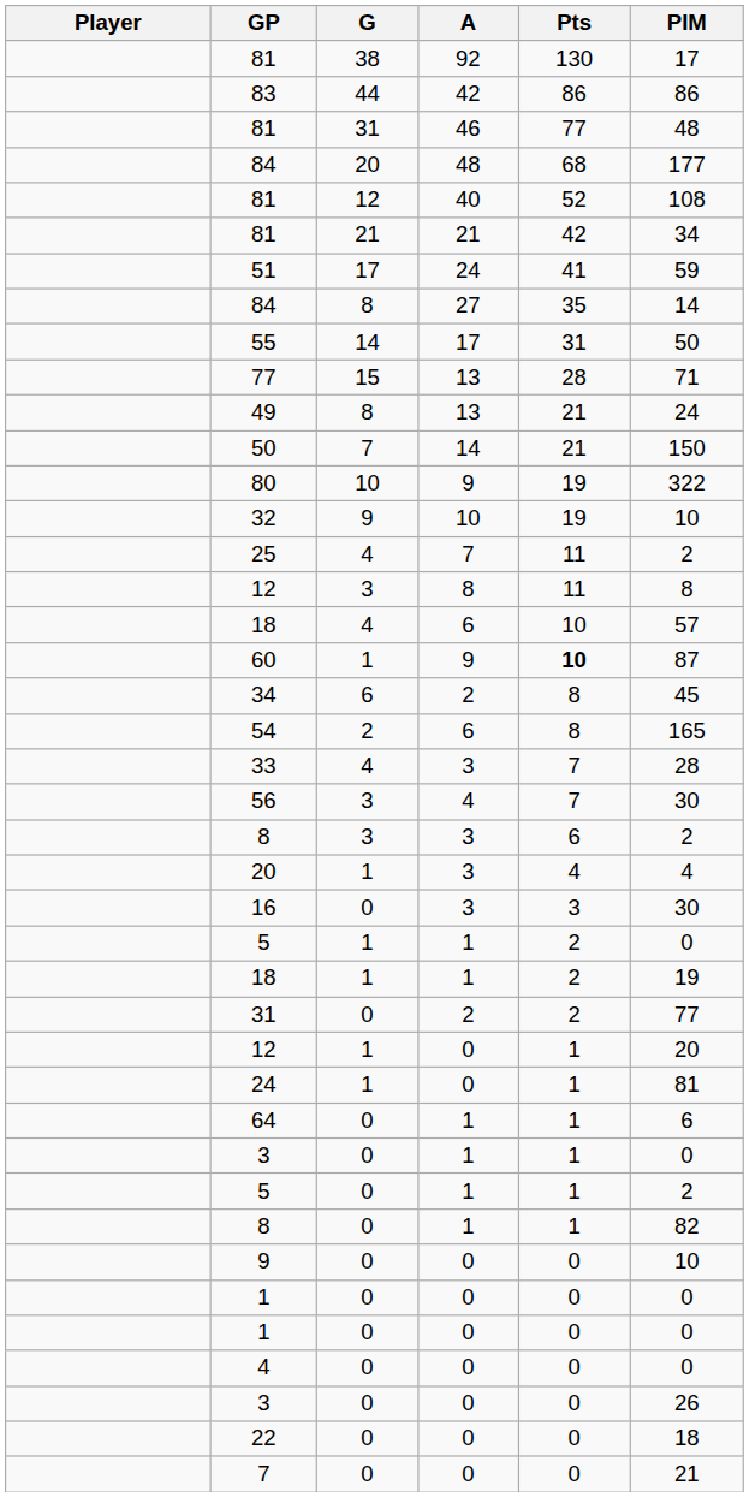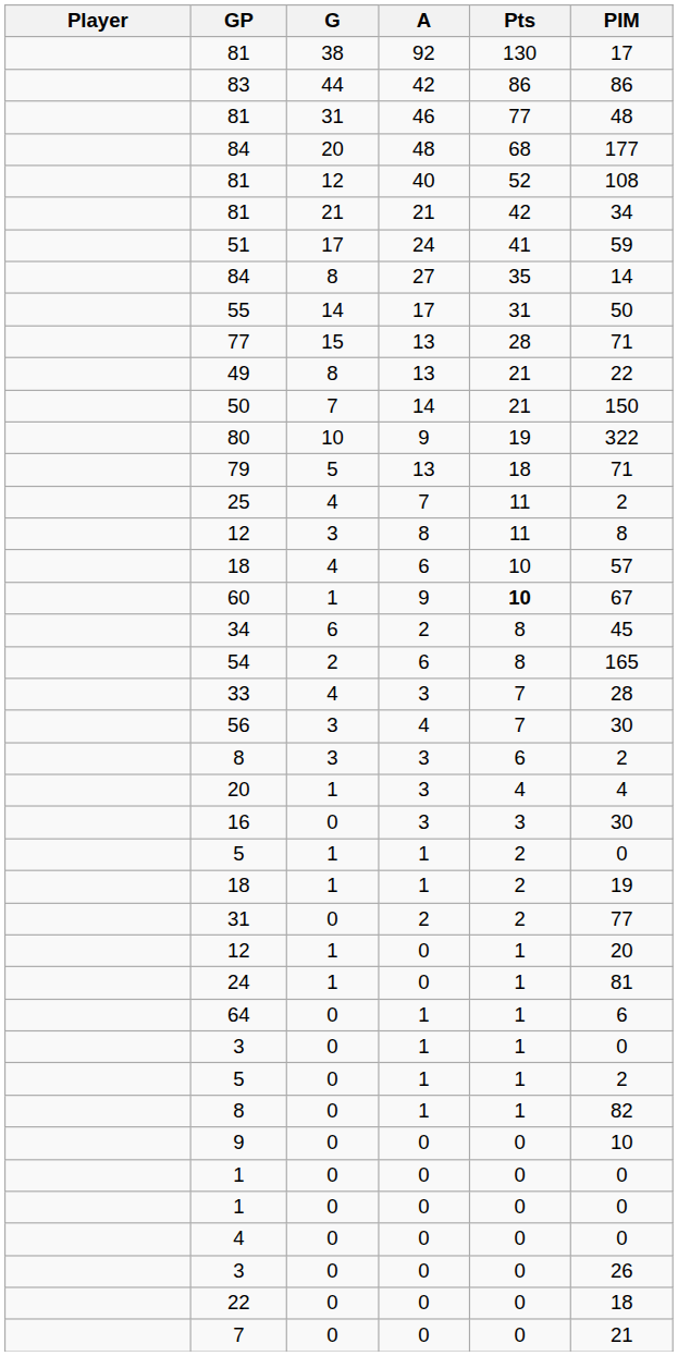 <table class="wikitable sortable" width="60%">
 <tr ALIGN="center">
 <th bgcolor="#DDDDFF" width="10%">Player</th>
 <th bgcolor="#DDDDFF" width="5%">GP</th>
 <th bgcolor="#DDDDFF" width="5%">G</th>
 <th bgcolor="#DDDDFF" width="5%">A</th>
 <th bgcolor="#DDDDFF" width="5%">Pts</th>
 <th bgcolor="#DDDDFF" width="5%">PIM</th>
 </tr>
 <tr align="center">
 <td align="right"></td>
 <td>81</td>
 <td>38</td>
 <td>92</td>
 <td>130</td>
 <td>17</td>
 </tr>
 <tr align="center">
 <td align="right"></td>
 <td>83</td>
 <td>44</td>
 <td>42</td>
 <td>86</td>
 <td>86</td>
 </tr>
 <tr align="center">
 <td align="right"></td>
 <td>81</td>
 <td>31</td>
 <td>46</td>
 <td>77</td>
 <td>48</td>
 </tr>
 <tr align="center">
 <td align="right"></td>
 <td>84</td>
 <td>20</td>
 <td>48</td>
 <td>68</td>
 <td>177</td>
 </tr>
 <tr align="center">
 <td align="right"></td>
 <td>81</td>
 <td>12</td>
 <td>40</td>
 <td>52</td>
 <td>108</td>
 </tr>
 <tr align="center">
 <td align="right"></td>
 <td>81</td>
 <td>21</td>
 <td>21</td>
 <td>42</td>
 <td>34</td>
 </tr>
 <tr align="center">
 <td align="right"></td>
 <td>51</td>
 <td>17</td>
 <td>24</td>
 <td>41</td>
 <td>59</td>
 </tr>
 <tr align="center">
 <td align="right"></td>
 <td>84</td>
 <td>8</td>
 <td>27</td>
 <td>35</td>
 <td>14</td>
 </tr>
 <tr align="center">
 <td align="right"></td>
 <td>55</td>
 <td>14</td>
 <td>17</td>
 <td>31</td>
 <td>50</td>
 </tr>
 <tr align="center">
 <td align="right"></td>
 <td>77</td>
 <td>15</td>
 <td>13</td>
 <td>28</td>
 <td>71</td>
 </tr>
 <tr align="center">
 <td align="right"></td>
 <td>49</td>
 <td>8</td>
 <td>13</td>
 <td>21</td>
-<td>24</td>
+<td>22</td>
 </tr>
 <tr align="center">
 <td align="right"></td>
 <td>50</td>
 <td>7</td>
 <td>14</td>
 <td>21</td>
 <td>150</td>
 </tr>
 <tr align="center">
 <td align="right"></td>
 <td>80</td>
 <td>10</td>
 <td>9</td>
 <td>19</td>
 <td>322</td>
 </tr>
 <tr align="center">
 <td align="right"></td>
-<td>32</td>
-<td>9</td>
-<td>10</td>
-<td>19</td>
-<td>10</td>
+<td>79</td>
+<td>5</td>
+<td>13</td>
+<td>18</td>
+<td>71</td>
 </tr>
 <tr align="center">
 <td align="right"></td>
 <td>25</td>
 <td>4</td>
 <td>7</td>
 <td>11</td>
 <td>2</td>
 </tr>
 <tr align="center">
 <td align="right"></td>
 <td>12</td>
 <td>3</td>
 <td>8</td>
 <td>11</td>
 <td>8</td>
 </tr>
 <tr align="center">
 <td align="right"></td>
 <td>18</td>
 <td>4</td>
 <td>6</td>
 <td>10</td>
 <td>57</td>
 </tr>
 <tr align="center">
 <td align="right"></td>
 <td>60</td>
 <td>1</td>
 <td>9</td>
 <td><strong>10</strong></td>
-<td>87</td>
+<td>67</td>
 </tr>
 <tr align="center">
 <td align="right"></td>
 <td>34</td>
 <td>6</td>
 <td>2</td>
 <td>8</td>
 <td>45</td>
 </tr>
 <tr align="center">
 <td align="right"></td>
 <td>54</td>
 <td>2</td>
 <td>6</td>
 <td>8</td>
 <td>165</td>
 </tr>
 <tr align="center">
 <td align="right"></td>
 <td>33</td>
 <td>4</td>
 <td>3</td>
 <td>7</td>
 <td>28</td>
 </tr>
 <tr align="center">
 <td align="right"></td>
 <td>56</td>
 <td>3</td>
 <td>4</td>
 <td>7</td>
 <td>30</td>
 </tr>
 <tr align="center">
 <td align="right"></td>
 <td>8</td>
 <td>3</td>
 <td>3</td>
 <td>6</td>
 <td>2</td>
 </tr>
 <tr align="center">
 <td align="right"></td>
 <td>20</td>
 <td>1</td>
 <td>3</td>
 <td>4</td>
 <td>4</td>
 </tr>
 <tr align="center">
 <td align="right"></td>
 <td>16</td>
 <td>0</td>
 <td>3</td>
 <td>3</td>
 <td>30</td>
 </tr>
 <tr align="center">
 <td align="right"></td>
 <td>5</td>
 <td>1</td>
 <td>1</td>
 <td>2</td>
 <td>0</td>
 </tr>
 <tr align="center">
 <td align="right"></td>
 <td>18</td>
 <td>1</td>
 <td>1</td>
 <td>2</td>
 <td>19</td>
 </tr>
 <tr align="center">
 <td align="right"></td>
 <td>31</td>
 <td>0</td>
 <td>2</td>
 <td>2</td>
 <td>77</td>
 </tr>
 <tr align="center">
 <td align="right"></td>
 <td>12</td>
 <td>1</td>
 <td>0</td>
 <td>1</td>
 <td>20</td>
 </tr>
 <tr align="center">
 <td align="right"></td>
 <td>24</td>
 <td>1</td>
 <td>0</td>
 <td>1</td>
 <td>81</td>
 </tr>
 <tr align="center">
 <td align="right"></td>
 <td>64</td>
 <td>0</td>
 <td>1</td>
 <td>1</td>
 <td>6</td>
 </tr>
 <tr align="center">
 <td align="right"></td>
 <td>3</td>
 <td>0</td>
 <td>1</td>
 <td>1</td>
 <td>0</td>
 </tr>
 <tr align="center">
 <td align="right"></td>
 <td>5</td>
 <td>0</td>
 <td>1</td>
 <td>1</td>
 <td>2</td>
 </tr>
 <tr align="center">
 <td align="right"></td>
 <td>8</td>
 <td>0</td>
 <td>1</td>
 <td>1</td>
 <td>82</td>
 </tr>
 <tr align="center">
 <td align="right"></td>
 <td>9</td>
 <td>0</td>
 <td>0</td>
 <td>0</td>
 <td>10</td>
 </tr>
 <tr align="center">
 <td align="right"></td>
 <td>1</td>
 <td>0</td>
 <td>0</td>
 <td>0</td>
 <td>0</td>
 </tr>
 <tr align="center">
 <td align="right"></td>
 <td>1</td>
 <td>0</td>
 <td>0</td>
 <td>0</td>
 <td>0</td>
 </tr>
 <tr align="center">
 <td align="right"></td>
 <td>4</td>
 <td>0</td>
 <td>0</td>
 <td>0</td>
 <td>0</td>
 </tr>
 <tr align="center">
 <td align="right"></td>
 <td>3</td>
 <td>0</td>
 <td>0</td>
 <td>0</td>
 <td>26</td>
 </tr>
 <tr align="center">
 <td align="right"></td>
 <td>22</td>
 <td>0</td>
 <td>0</td>
 <td>0</td>
 <td>18</td>
 </tr>
 <tr align="center">
 <td align="right"></td>
 <td>7</td>
 <td>0</td>
 <td>0</td>
 <td>0</td>
 <td>21</td>
 </tr>
 </table>
